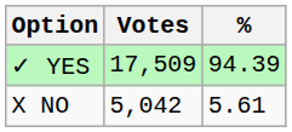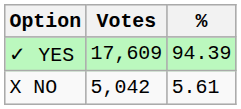 <table class="wikitable">
 <tr>
 <th>Option</th>
 <th>Votes</th>
 <th>%</th>
 </tr>
 <tr>
 <td style=background:#bbf8be>✓ YES</td>
-<td style=background:#bbf8be>17,509</td>
+<td style=background:#bbf8be>17,609</td>
 <td style=background:#bbf8be>94.39</td>
 </tr>
 <tr>
 <td>X NO</td>
 <td>5,042</td>
 <td>5.61</td>
 </tr>
 </table>
